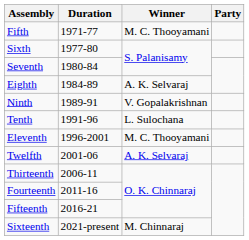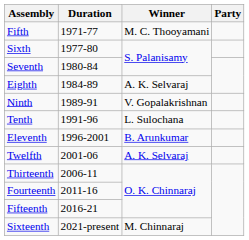 <table class="wikitable">
 <tr>
 <th>Assembly</th>
 <th>Duration</th>
 <th>Winner</th>
 <th colspan="2">Party</th>
 </tr>
 <tr>
 <td><a href='#'>Fifth</a></td>
 <td>1971-77</td>
 <td>M. C. Thooyamani</td>
 <td></td>
 </tr>
 <tr>
 <td><a href='#'>Sixth</a></td>
 <td>1977-80</td>
 <td rowspan="2"><a href='#'>S. Palanisamy</a></td>
 <td></td>
 </tr>
 <tr>
 <td><a href='#'>Seventh</a></td>
 <td>1980-84</td>
 </tr>
 <tr>
 <td><a href='#'>Eighth</a></td>
 <td>1984-89</td>
 <td>A. K. Selvaraj</td>
 </tr>
 <tr>
 <td><a href='#'>Ninth</a></td>
 <td>1989-91</td>
 <td>V. Gopalakrishnan</td>
 <td></td>
 </tr>
 <tr>
 <td><a href='#'>Tenth</a></td>
 <td>1991-96</td>
 <td>L. Sulochana</td>
 <td></td>
 </tr>
 <tr>
 <td><a href='#'>Eleventh</a></td>
 <td>1996-2001</td>
-<td>M. C. Thooyamani</td>
+<td><a href='#'>B. Arunkumar</a></td>
 <td></td>
 </tr>
 <tr>
 <td><a href='#'>Twelfth</a></td>
 <td>2001-06</td>
 <td><a href='#'>A. K. Selvaraj</a></td>
 <td></td>
 </tr>
 <tr>
 <td><a href='#'>Thirteenth</a></td>
 <td>2006-11</td>
 <td rowspan=3><a href='#'>O. K. Chinnaraj</a></td>
 </tr>
 <tr>
 <td><a href='#'>Fourteenth</a></td>
 <td>2011-16</td>
 </tr>
 <tr>
 <td><a href='#'>Fifteenth</a></td>
 <td>2016-21</td>
 </tr>
 <tr>
 <td><a href='#'>Sixteenth</a></td>
 <td>2021-present</td>
 <td>M. Chinnaraj</td>
 </tr>
 </table>
